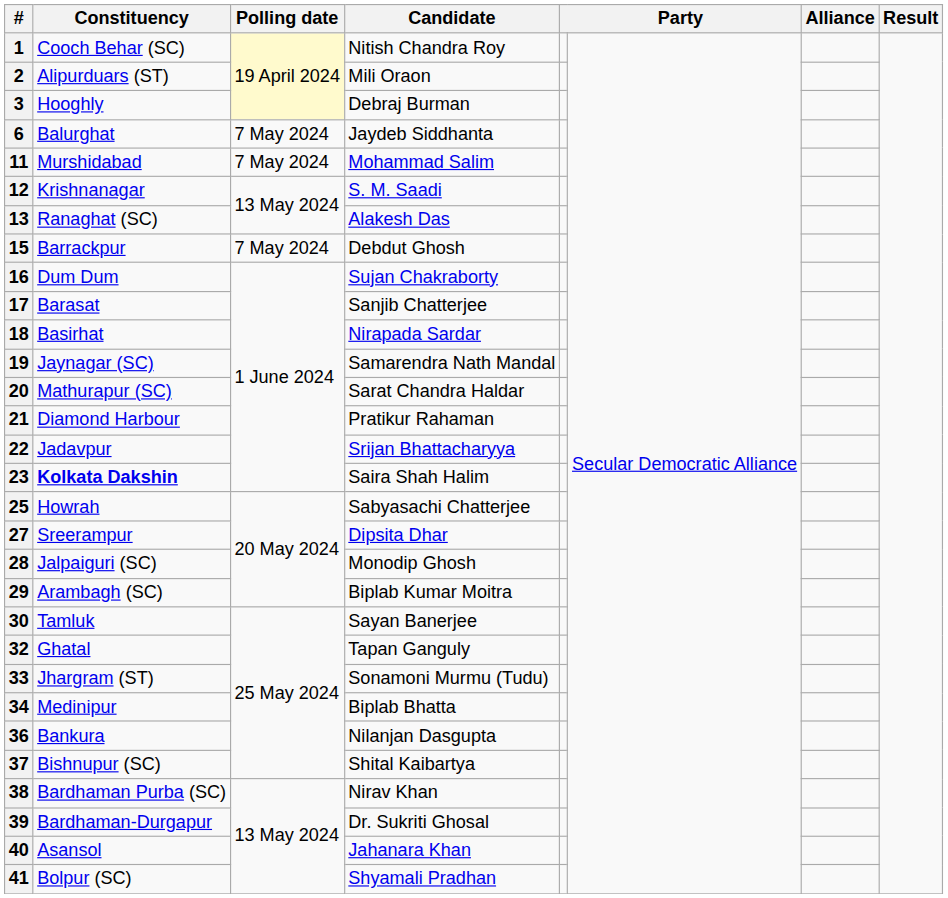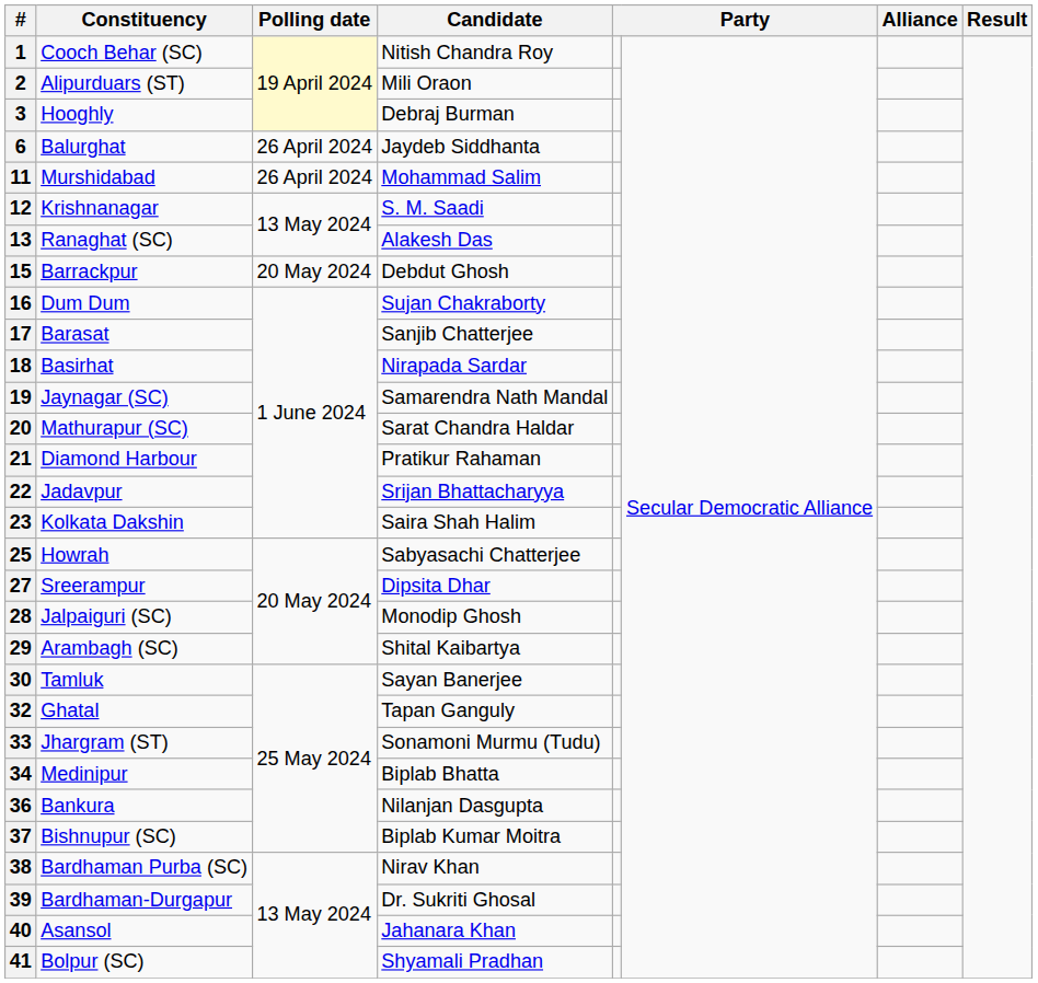 <table class="wikitable sortable">
 <tr>
 <th>#</th>
 <th>Constituency</th>
 <th>Polling date</th>
 <th>Candidate</th>
 <th colspan=2>Party</th>
 <th>Alliance</th>
 <th>Result</th>
 </tr>
 <tr>
 <th>1</th>
 <td><a href='#'>Cooch Behar</a> (SC)</td>
 <td rowspan="3" bgcolor=#FFFACD>19 April 2024</td>
 <td>Nitish Chandra Roy</td>
 <td></td>
 <td rowspan="33"><a href='#'>Secular Democratic Alliance</a></td>
 <td></td>
 </tr>
 <tr>
 <th>2</th>
 <td><a href='#'>Alipurduars</a> (ST)</td>
 <td>Mili Oraon</td>
 <td></td>
 <td></td>
 </tr>
 <tr>
 <th>3</th>
 <td><a href='#'>Hooghly</a></td>
 <td>Debraj Burman</td>
 <td></td>
 <td></td>
 </tr>
 <tr>
 <th>6</th>
 <td><a href='#'>Balurghat</a></td>
-<td>7 May 2024</td>
+<td>26 April 2024</td>
 <td>Jaydeb Siddhanta</td>
 <td></td>
 <td></td>
 </tr>
 <tr>
 <th>11</th>
 <td><a href='#'>Murshidabad</a></td>
-<td>7 May 2024</td>
+<td>26 April 2024</td>
 <td><a href='#'>Mohammad Salim</a></td>
 <td></td>
 <td></td>
 </tr>
 <tr>
 <th>12</th>
 <td><a href='#'>Krishnanagar</a></td>
 <td rowspan="2">13 May 2024</td>
 <td><a href='#'>S. M. Saadi</a></td>
 <td></td>
 <td></td>
 </tr>
 <tr>
 <th>13</th>
 <td><a href='#'>Ranaghat</a> (SC)</td>
 <td><a href='#'>Alakesh Das</a></td>
 <td></td>
 <td></td>
 </tr>
 <tr>
 <th>15</th>
 <td><a href='#'>Barrackpur</a></td>
-<td>7 May 2024</td>
+<td>20 May 2024</td>
 <td>Debdut Ghosh</td>
 <td></td>
 <td></td>
 </tr>
 <tr>
 <th>16</th>
 <td><a href='#'>Dum Dum</a></td>
 <td rowspan="8">1 June 2024</td>
 <td><a href='#'>Sujan Chakraborty</a></td>
 <td></td>
 <td></td>
 </tr>
 <tr>
 <th>17</th>
 <td><a href='#'>Barasat</a></td>
 <td>Sanjib Chatterjee</td>
 <td></td>
 <td></td>
 </tr>
 <tr>
 <th>18</th>
 <td><a href='#'>Basirhat</a></td>
 <td><a href='#'>Nirapada Sardar</a></td>
 <td></td>
 <td></td>
 </tr>
 <tr>
 <th>19</th>
 <td><a href='#'>Jaynagar (SC)</a></td>
 <td>Samarendra Nath Mandal</td>
 <td></td>
 <td></td>
 </tr>
 <tr>
 <th>20</th>
 <td><a href='#'>Mathurapur (SC)</a></td>
 <td>Sarat Chandra Haldar</td>
 <td></td>
 <td></td>
 </tr>
 <tr>
 <th>21</th>
 <td><a href='#'>Diamond Harbour</a></td>
 <td>Pratikur Rahaman</td>
 <td></td>
 <td></td>
 </tr>
 <tr>
 <th>22</th>
 <td><a href='#'>Jadavpur</a></td>
 <td><a href='#'>Srijan Bhattacharyya</a></td>
 <td></td>
 <td></td>
 </tr>
 <tr>
 <th>23</th>
-<td><strong><a href='#'>Kolkata Dakshin</a></strong></td>
+<td><a href='#'>Kolkata Dakshin</a></td>
 <td>Saira Shah Halim</td>
 <td></td>
 <td></td>
 </tr>
 <tr>
 <th>25</th>
 <td><a href='#'>Howrah</a></td>
 <td rowspan="4">20 May 2024</td>
 <td>Sabyasachi Chatterjee</td>
 <td></td>
 <td></td>
 </tr>
 <tr>
 <th>27</th>
 <td><a href='#'>Sreerampur</a></td>
 <td><a href='#'>Dipsita Dhar</a></td>
 <td></td>
 <td></td>
 </tr>
 <tr>
 <th>28</th>
 <td><a href='#'>Jalpaiguri</a> (SC)</td>
 <td>Monodip Ghosh</td>
 <td></td>
 <td></td>
 </tr>
 <tr>
 <th>29</th>
 <td><a href='#'>Arambagh</a> (SC)</td>
-<td>Biplab Kumar Moitra</td>
+<td>Shital Kaibartya</td>
 <td></td>
 <td></td>
 </tr>
 <tr>
 <th>30</th>
 <td><a href='#'>Tamluk</a></td>
 <td rowspan="6">25 May 2024</td>
 <td>Sayan Banerjee</td>
 <td></td>
 <td></td>
 </tr>
 <tr>
 <th>32</th>
 <td><a href='#'>Ghatal</a></td>
 <td>Tapan Ganguly</td>
 <td></td>
 <td></td>
 </tr>
 <tr>
 <th>33</th>
 <td><a href='#'>Jhargram</a> (ST)</td>
 <td>Sonamoni Murmu (Tudu)</td>
 <td></td>
 <td></td>
 </tr>
 <tr>
 <th>34</th>
 <td><a href='#'>Medinipur</a></td>
 <td>Biplab Bhatta</td>
 <td></td>
 <td></td>
 </tr>
 <tr>
 <th>36</th>
 <td><a href='#'>Bankura</a></td>
 <td>Nilanjan Dasgupta</td>
 <td></td>
 <td></td>
 </tr>
 <tr>
 <th>37</th>
 <td><a href='#'>Bishnupur</a> (SC)</td>
-<td>Shital Kaibartya</td>
+<td>Biplab Kumar Moitra</td>
 <td></td>
 <td></td>
 </tr>
 <tr>
 <th>38</th>
 <td><a href='#'>Bardhaman Purba</a> (SC)</td>
 <td rowspan="4">13 May 2024</td>
 <td>Nirav Khan</td>
 <td></td>
 <td></td>
 </tr>
 <tr>
 <th>39</th>
 <td><a href='#'>Bardhaman-Durgapur</a></td>
 <td>Dr. Sukriti Ghosal</td>
 <td></td>
 <td></td>
 </tr>
 <tr>
 <th>40</th>
 <td><a href='#'>Asansol</a></td>
 <td><a href='#'>Jahanara Khan</a></td>
 <td></td>
 <td></td>
 </tr>
 <tr>
 <th>41</th>
 <td><a href='#'>Bolpur</a> (SC)</td>
 <td><a href='#'>Shyamali Pradhan</a></td>
 <td></td>
 <td></td>
 </tr>
 </table>
